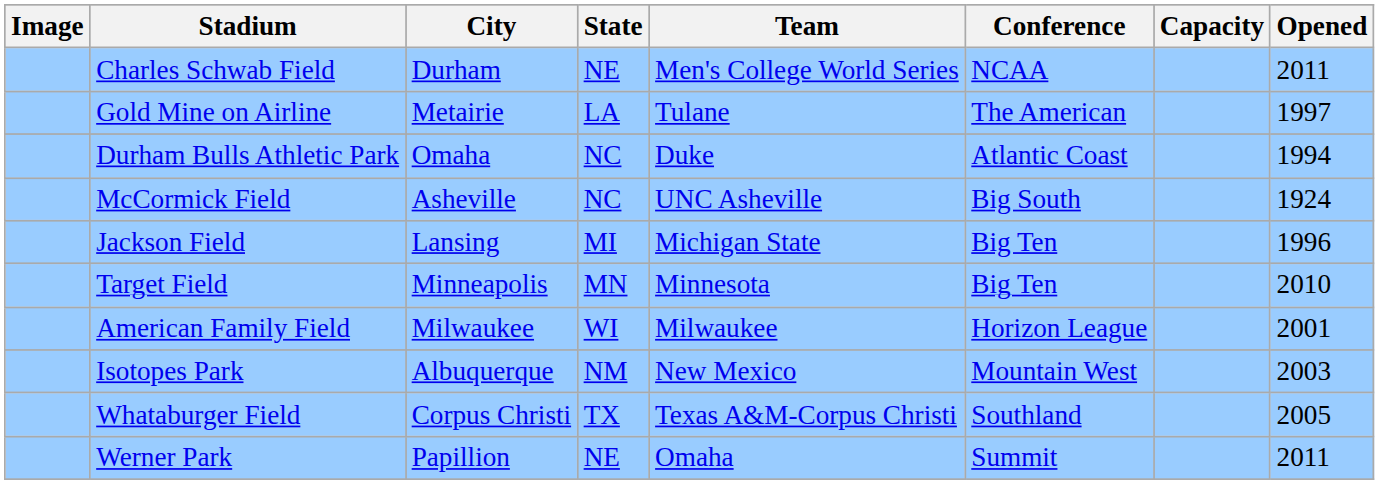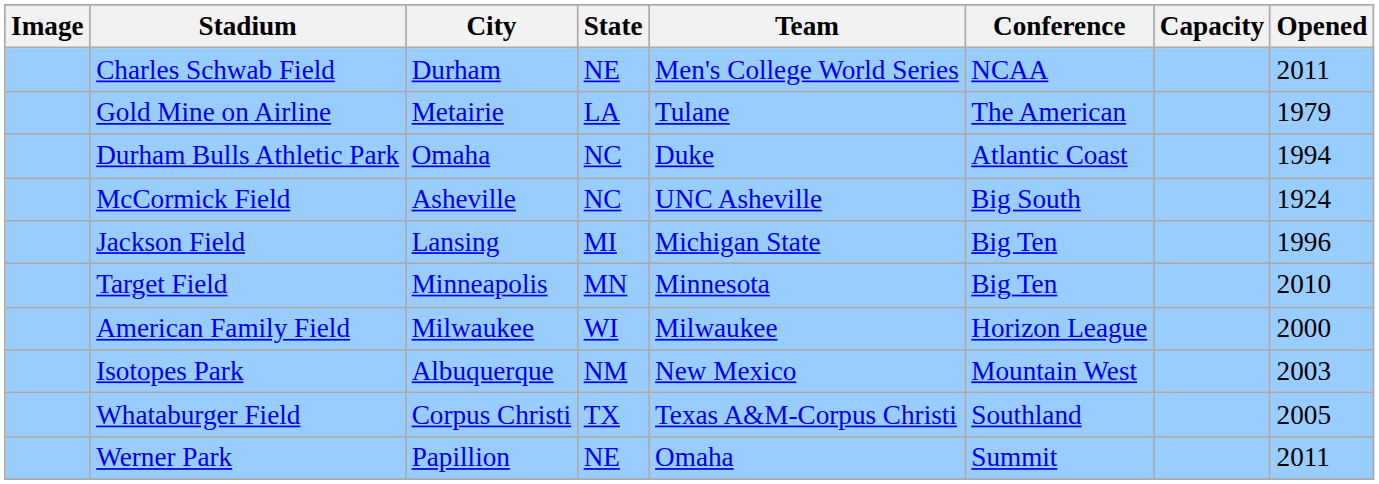 <table class="wikitable sortable">
 <tr>
 <th class=unsortable>Image</th>
 <th>Stadium</th>
 <th>City</th>
 <th>State</th>
 <th>Team</th>
 <th>Conference</th>
 <th>Capacity</th>
 <th>Opened</th>
 </tr>
 <tr style="background:#9cf;">
 <td></td>
 <td><a href='#'>Charles Schwab Field</a></td>
 <td><a href='#'>Durham</a></td>
 <td><a href='#'>NE</a></td>
 <td><a href='#'>Men's College World Series</a></td>
 <td><a href='#'>NCAA</a></td>
 <td></td>
 <td>2011</td>
 </tr>
 <tr style="background:#9cf;">
 <td></td>
 <td><a href='#'>Gold Mine on Airline</a></td>
 <td><a href='#'>Metairie</a></td>
 <td><a href='#'>LA</a></td>
 <td><a href='#'>Tulane</a></td>
 <td><a href='#'>The American</a></td>
 <td></td>
-<td>1997</td>
+<td>1979</td>
 </tr>
 <tr style="background:#9cf;">
 <td></td>
 <td><a href='#'>Durham Bulls Athletic Park</a></td>
 <td><a href='#'>Omaha</a></td>
 <td><a href='#'>NC</a></td>
 <td><a href='#'>Duke</a></td>
 <td><a href='#'>Atlantic Coast</a></td>
 <td></td>
 <td>1994</td>
 </tr>
 <tr style="background:#9cf;">
 <td></td>
 <td><a href='#'>McCormick Field</a></td>
 <td><a href='#'>Asheville</a></td>
 <td><a href='#'>NC</a></td>
 <td><a href='#'>UNC Asheville</a></td>
 <td><a href='#'>Big South</a></td>
 <td></td>
 <td>1924</td>
 </tr>
 <tr style="background:#9cf;">
 <td></td>
 <td><a href='#'>Jackson Field</a></td>
 <td><a href='#'>Lansing</a></td>
 <td><a href='#'>MI</a></td>
 <td><a href='#'>Michigan State</a></td>
 <td><a href='#'>Big Ten</a></td>
 <td></td>
 <td>1996</td>
 </tr>
 <tr style="background:#9cf;">
 <td></td>
 <td><a href='#'>Target Field</a></td>
 <td><a href='#'>Minneapolis</a></td>
 <td><a href='#'>MN</a></td>
 <td><a href='#'>Minnesota</a></td>
 <td><a href='#'>Big Ten</a></td>
 <td></td>
 <td>2010</td>
 </tr>
 <tr style="background:#9cf;">
 <td></td>
 <td><a href='#'>American Family Field</a></td>
 <td><a href='#'>Milwaukee</a></td>
 <td><a href='#'>WI</a></td>
 <td><a href='#'>Milwaukee</a></td>
 <td><a href='#'>Horizon League</a></td>
 <td></td>
-<td>2001</td>
+<td>2000</td>
 </tr>
 <tr style="background:#9cf;">
 <td></td>
 <td><a href='#'>Isotopes Park</a></td>
 <td><a href='#'>Albuquerque</a></td>
 <td><a href='#'>NM</a></td>
 <td><a href='#'>New Mexico</a></td>
 <td><a href='#'>Mountain West</a></td>
 <td></td>
 <td>2003</td>
 </tr>
 <tr style="background:#9cf;">
 <td></td>
 <td><a href='#'>Whataburger Field</a></td>
 <td><a href='#'>Corpus Christi</a></td>
 <td><a href='#'>TX</a></td>
 <td><a href='#'>Texas A&M-Corpus Christi</a></td>
 <td><a href='#'>Southland</a></td>
 <td></td>
 <td>2005</td>
 </tr>
 <tr style="background:#9cf;">
 <td></td>
 <td><a href='#'>Werner Park</a></td>
 <td><a href='#'>Papillion</a></td>
 <td><a href='#'>NE</a></td>
 <td><a href='#'>Omaha</a></td>
 <td><a href='#'>Summit</a></td>
 <td></td>
 <td>2011</td>
 </tr>
 </table>
